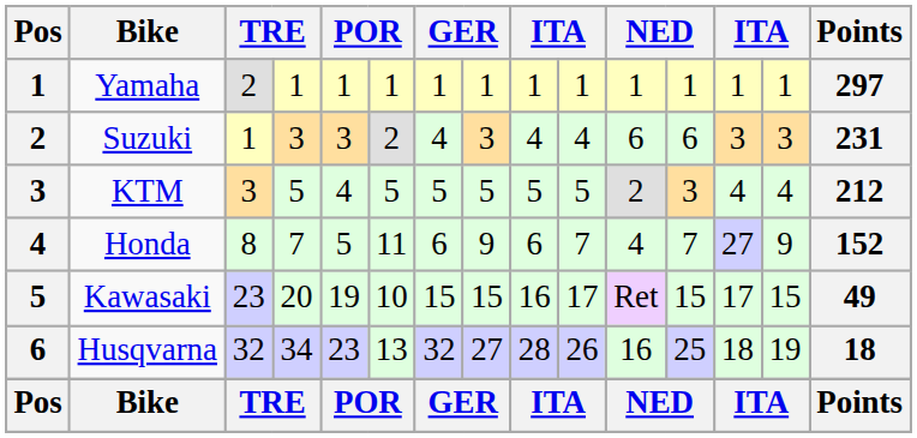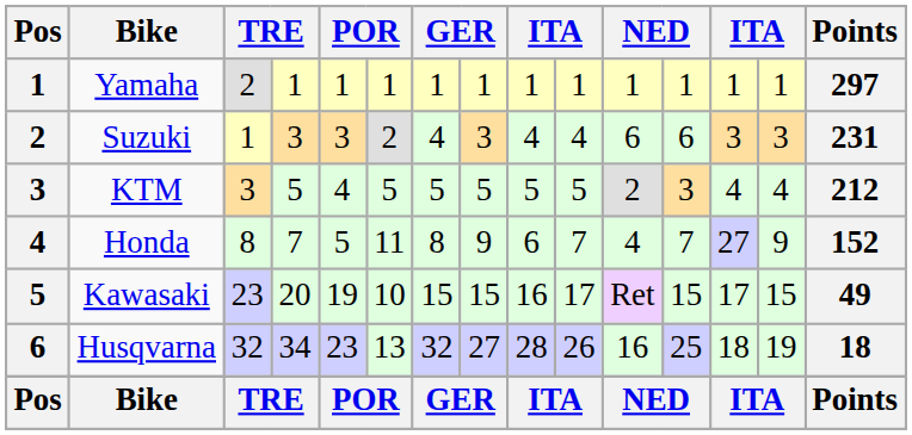 <table class="wikitable" style="font-size: 80%; text-align:center">
 <tr valign="top">
 <th valign="middle">Pos</th>
 <th valign="middle">Bike</th>
 <th colspan=2><a href='#'>TRE</a><br></th>
 <th colspan=2><a href='#'>POR</a><br></th>
 <th colspan=2><a href='#'>GER</a><br></th>
 <th colspan=2><a href='#'>ITA</a><br></th>
 <th colspan=2><a href='#'>NED</a><br></th>
 <th colspan=2><a href='#'>ITA</a><br></th>
 <th valign="middle">Points</th>
 </tr>
 <tr>
 <th>1</th>
 <td><a href='#'>Yamaha</a></td>
 <td style="background:#dfdfdf;">2</td>
 <td style="background:#ffffbf;">1</td>
 <td style="background:#ffffbf;">1</td>
 <td style="background:#ffffbf;">1</td>
 <td style="background:#ffffbf;">1</td>
 <td style="background:#ffffbf;">1</td>
 <td style="background:#ffffbf;">1</td>
 <td style="background:#ffffbf;">1</td>
 <td style="background:#ffffbf;">1</td>
 <td style="background:#ffffbf;">1</td>
 <td style="background:#ffffbf;">1</td>
 <td style="background:#ffffbf;">1</td>
 <th>297</th>
 </tr>
 <tr>
 <th>2</th>
 <td><a href='#'>Suzuki</a></td>
 <td style="background:#ffffbf;">1</td>
 <td style="background:#ffdf9f;">3</td>
 <td style="background:#ffdf9f;">3</td>
 <td style="background:#dfdfdf;">2</td>
 <td style="background:#dfffdf;">4</td>
 <td style="background:#ffdf9f;">3</td>
 <td style="background:#dfffdf;">4</td>
 <td style="background:#dfffdf;">4</td>
 <td style="background:#dfffdf;">6</td>
 <td style="background:#dfffdf;">6</td>
 <td style="background:#ffdf9f;">3</td>
 <td style="background:#ffdf9f;">3</td>
 <th>231</th>
 </tr>
 <tr>
 <th>3</th>
 <td><a href='#'>KTM</a></td>
 <td style="background:#ffdf9f;">3</td>
 <td style="background:#dfffdf;">5</td>
 <td style="background:#dfffdf;">4</td>
 <td style="background:#dfffdf;">5</td>
 <td style="background:#dfffdf;">5</td>
 <td style="background:#dfffdf;">5</td>
 <td style="background:#dfffdf;">5</td>
 <td style="background:#dfffdf;">5</td>
 <td style="background:#dfdfdf;">2</td>
 <td style="background:#ffdf9f;">3</td>
 <td style="background:#dfffdf;">4</td>
 <td style="background:#dfffdf;">4</td>
 <th>212</th>
 </tr>
 <tr>
 <th>4</th>
 <td><a href='#'>Honda</a></td>
 <td style="background:#dfffdf;">8</td>
 <td style="background:#dfffdf;">7</td>
 <td style="background:#dfffdf;">5</td>
 <td style="background:#dfffdf;">11</td>
-<td style="background:#dfffdf;">6</td>
+<td style="background:#dfffdf;">8</td>
 <td style="background:#dfffdf;">9</td>
 <td style="background:#dfffdf;">6</td>
 <td style="background:#dfffdf;">7</td>
 <td style="background:#dfffdf;">4</td>
 <td style="background:#dfffdf;">7</td>
 <td style="background:#cfcfff;">27</td>
 <td style="background:#dfffdf;">9</td>
 <th>152</th>
 </tr>
 <tr>
 <th>5</th>
 <td><a href='#'>Kawasaki</a></td>
 <td style="background:#cfcfff;">23</td>
 <td style="background:#dfffdf;">20</td>
 <td style="background:#dfffdf;">19</td>
 <td style="background:#dfffdf;">10</td>
 <td style="background:#dfffdf;">15</td>
 <td style="background:#dfffdf;">15</td>
 <td style="background:#dfffdf;">16</td>
 <td style="background:#dfffdf;">17</td>
 <td style="background:#efcfff;">Ret</td>
 <td style="background:#dfffdf;">15</td>
 <td style="background:#dfffdf;">17</td>
 <td style="background:#dfffdf;">15</td>
 <th>49</th>
 </tr>
 <tr>
 <th>6</th>
 <td><a href='#'>Husqvarna</a></td>
 <td style="background:#cfcfff;">32</td>
 <td style="background:#cfcfff;">34</td>
 <td style="background:#cfcfff;">23</td>
 <td style="background:#dfffdf;">13</td>
 <td style="background:#cfcfff;">32</td>
 <td style="background:#cfcfff;">27</td>
 <td style="background:#cfcfff;">28</td>
 <td style="background:#cfcfff;">26</td>
 <td style="background:#dfffdf;">16</td>
 <td style="background:#cfcfff;">25</td>
 <td style="background:#dfffdf;">18</td>
 <td style="background:#dfffdf;">19</td>
 <th>18</th>
 </tr>
 <tr>
 </tr>
 <tr valign="top">
 <th valign="middle">Pos</th>
 <th valign="middle">Bike</th>
 <th colspan=2><a href='#'>TRE</a><br></th>
 <th colspan=2><a href='#'>POR</a><br></th>
 <th colspan=2><a href='#'>GER</a><br></th>
 <th colspan=2><a href='#'>ITA</a><br></th>
 <th colspan=2><a href='#'>NED</a><br></th>
 <th colspan=2><a href='#'>ITA</a><br></th>
 <th valign="middle">Points</th>
 </tr>
 <tr>
 </tr>
 </table>
